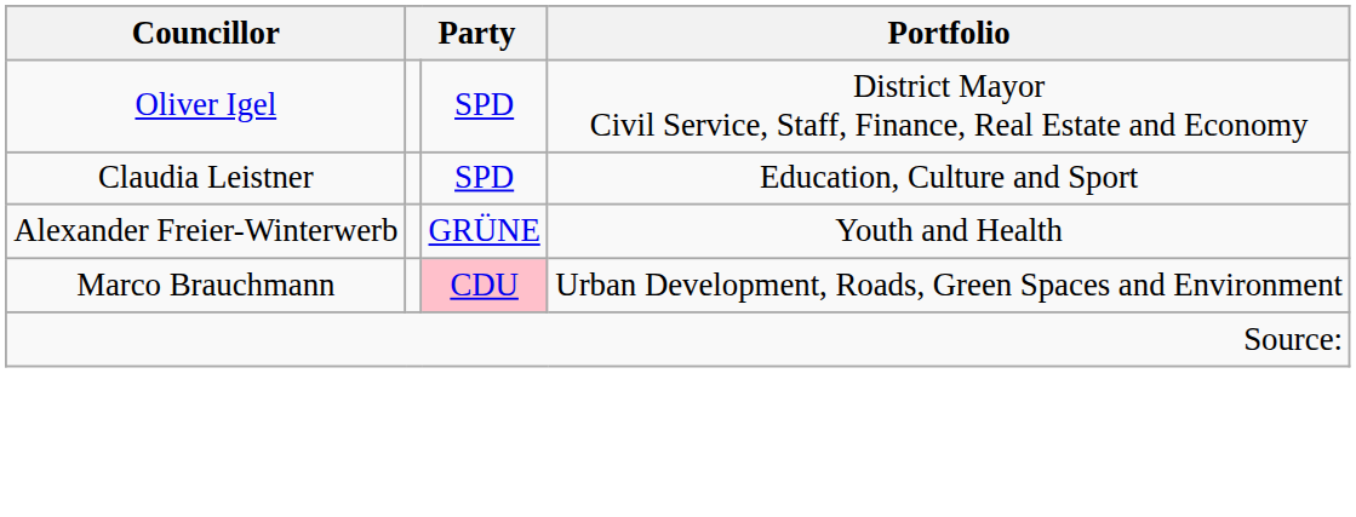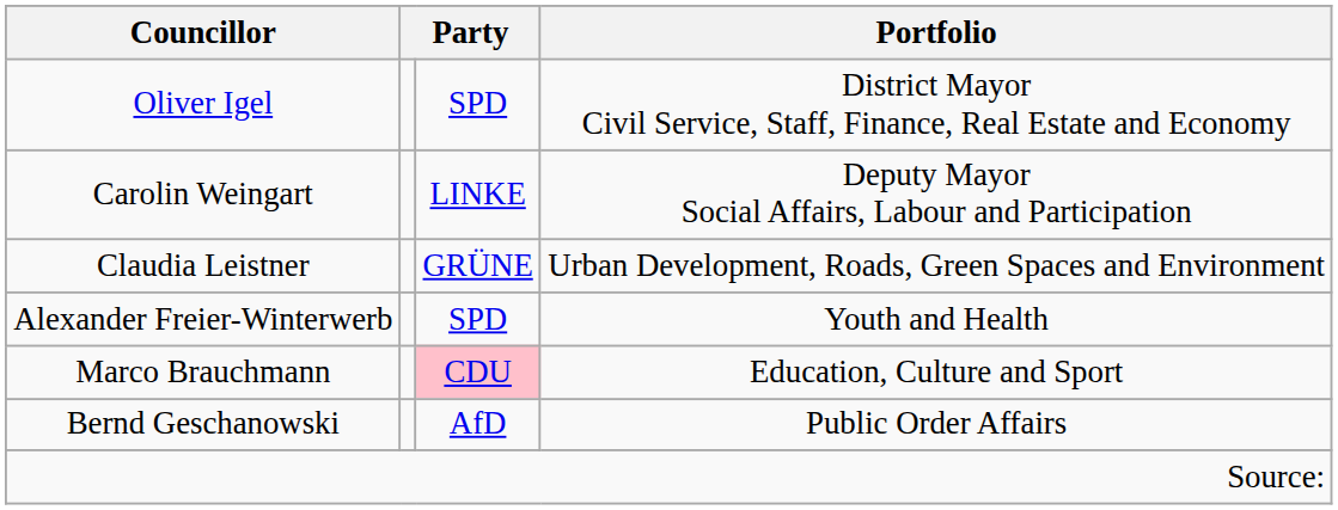 <table class=wikitable style="font-size:90%; text-align:center">
 <tr>
 <th>Councillor</th>
 <th colspan=2>Party</th>
 <th>Portfolio</th>
 </tr>
 <tr>
 <td><a href='#'>Oliver Igel</a></td>
 <td bgcolor=></td>
 <td><a href='#'>SPD</a></td>
 <td>District Mayor<br>Civil Service, Staff, Finance, Real Estate and Economy</td>
 </tr>
 <tr>
+<td>Carolin Weingart</td>
+<td bgcolor=></td>
+<td><a href='#'>LINKE</a></td>
+<td>Deputy Mayor<br>Social Affairs, Labour and Participation</td>
+</tr>
+<tr>
 <td>Claudia Leistner</td>
 <td bgcolor=></td>
-<td><a href='#'>SPD</a></td>
-<td>Education, Culture and Sport</td>
+<td><a href='#'>GRÜNE</a></td>
+<td>Urban Development, Roads, Green Spaces and Environment</td>
 </tr>
 <tr>
 <td>Alexander Freier-Winterwerb</td>
 <td bgcolor=></td>
-<td><a href='#'>GRÜNE</a></td>
+<td><a href='#'>SPD</a></td>
 <td>Youth and Health</td>
 </tr>
 <tr>
 <td>Marco Brauchmann</td>
 <td bgcolor=></td>
 <td style="background: pink;"><a href='#'>CDU</a></td>
-<td>Urban Development, Roads, Green Spaces and Environment</td>
+<td>Education, Culture and Sport</td>
+</tr>
+<tr>
+<td>Bernd Geschanowski</td>
+<td bgcolor=></td>
+<td><a href='#'>AfD</a></td>
+<td>Public Order Affairs</td>
 </tr>
 <tr>
 <td colspan=4 align=right>Source: </td>
 </tr>
 </table>
